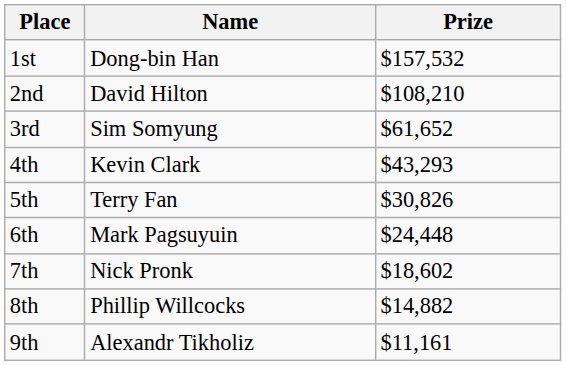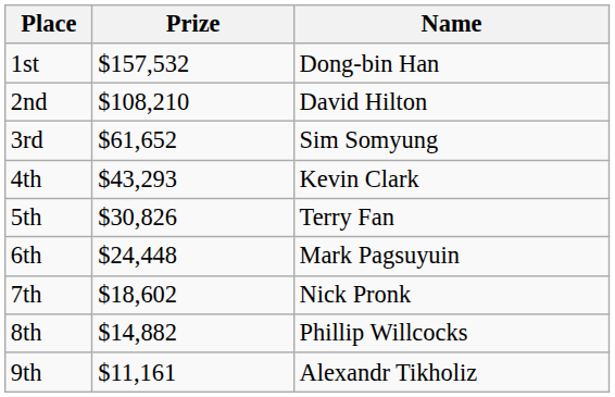 <table class="wikitable">
 <tr>
 <th width="50">Place</th>
+<th width="125">Prize</th>
 <th width="200">Name</th>
-<th width="125">Prize</th>
 </tr>
 <tr>
 <td>1st</td>
+<td>$157,532</td>
 <td> Dong-bin Han</td>
-<td>$157,532</td>
 </tr>
 <tr>
 <td>2nd</td>
+<td>$108,210</td>
 <td> David Hilton</td>
-<td>$108,210</td>
 </tr>
 <tr>
 <td>3rd</td>
+<td>$61,652</td>
 <td> Sim Somyung</td>
-<td>$61,652</td>
 </tr>
 <tr>
 <td>4th</td>
+<td>$43,293</td>
 <td> Kevin Clark</td>
-<td>$43,293</td>
 </tr>
 <tr>
 <td>5th</td>
+<td>$30,826</td>
 <td> Terry Fan</td>
-<td>$30,826</td>
 </tr>
 <tr>
 <td>6th</td>
+<td>$24,448</td>
 <td> Mark Pagsuyuin</td>
-<td>$24,448</td>
 </tr>
 <tr>
 <td>7th</td>
+<td>$18,602</td>
 <td> Nick Pronk</td>
-<td>$18,602</td>
 </tr>
 <tr>
 <td>8th</td>
+<td>$14,882</td>
 <td> Phillip  Willcocks</td>
-<td>$14,882</td>
 </tr>
 <tr>
 <td>9th</td>
+<td>$11,161</td>
 <td> Alexandr Tikholiz</td>
-<td>$11,161</td>
 </tr>
 </table>
